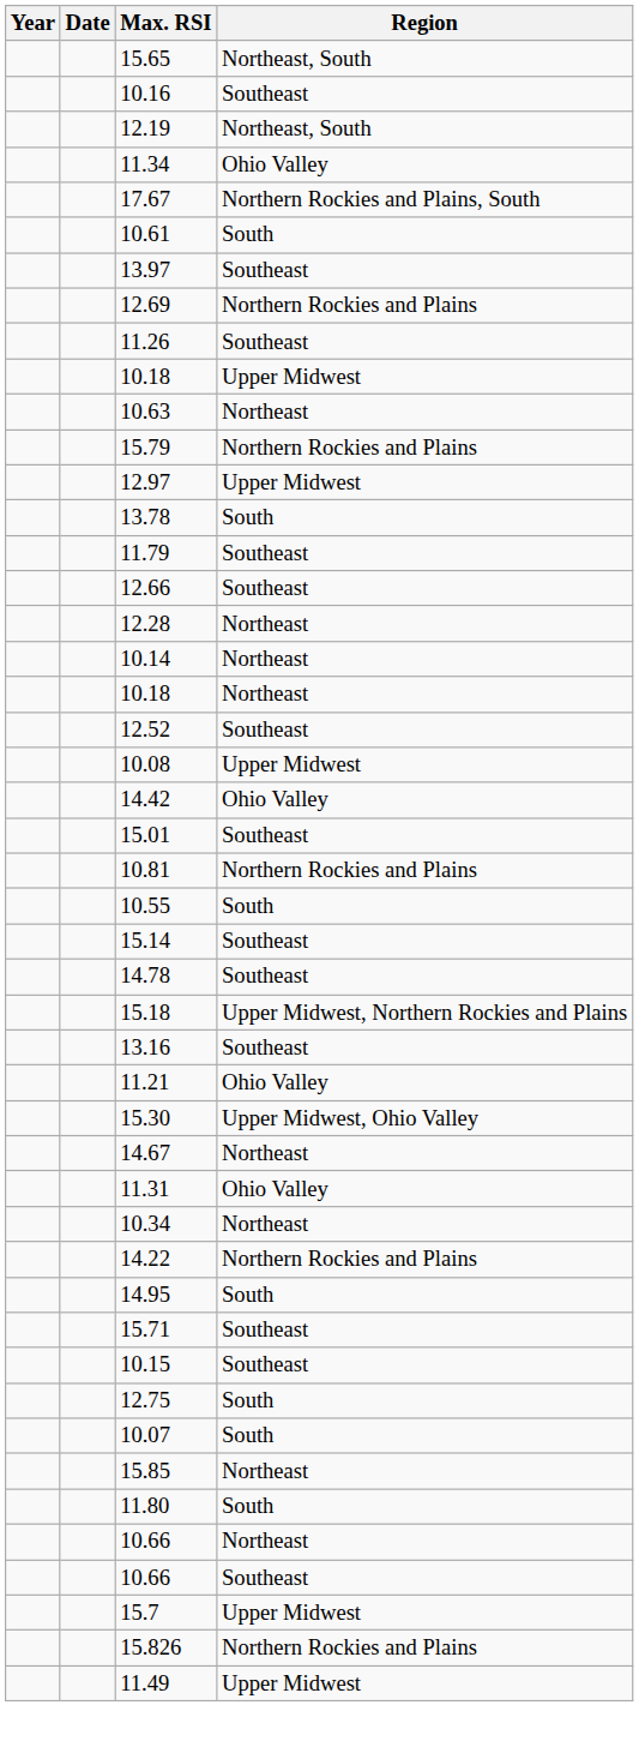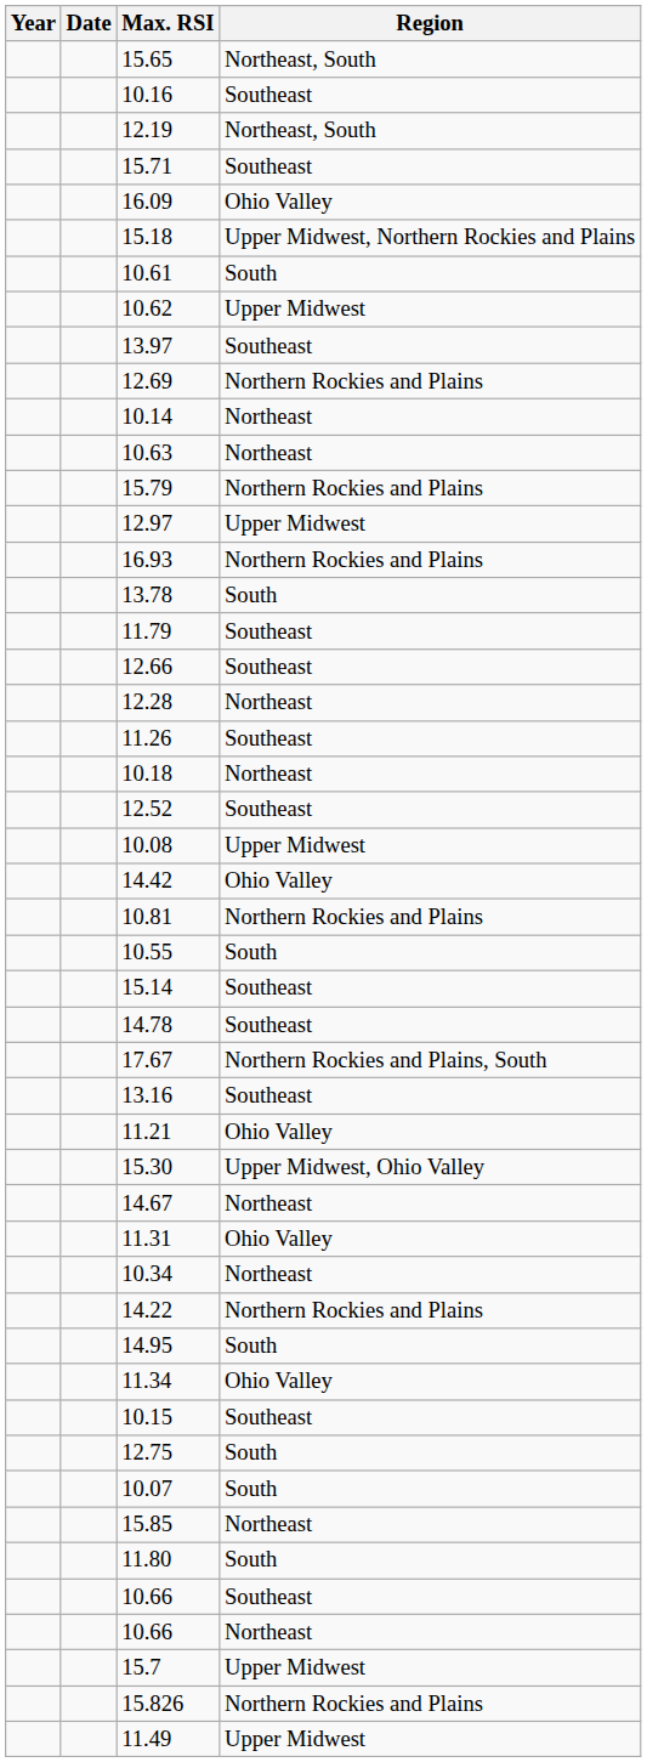 <table class="wikitable sortable">
 <tr>
 <th scope="col">Year</th>
 <th scope="col">Date</th>
 <th scope="col">Max. RSI</th>
 <th scope="col">Region</th>
 </tr>
 <tr>
 <td></td>
 <td></td>
 <td>15.65</td>
 <td>Northeast, South</td>
 </tr>
 <tr>
 <td></td>
 <td></td>
 <td>10.16</td>
 <td>Southeast</td>
 </tr>
 <tr>
 <td></td>
 <td></td>
 <td>12.19</td>
 <td>Northeast, South</td>
 </tr>
 <tr>
 <td></td>
 <td></td>
-<td>11.34</td>
+<td>15.71</td>
+<td>Southeast</td>
+</tr>
+<tr>
+<td></td>
+<td></td>
+<td>16.09</td>
 <td>Ohio Valley</td>
 </tr>
 <tr>
 <td></td>
 <td></td>
-<td>17.67</td>
-<td>Northern Rockies and Plains, South</td>
+<td>15.18</td>
+<td>Upper Midwest, Northern Rockies and Plains</td>
 </tr>
 <tr>
 <td></td>
 <td></td>
 <td>10.61</td>
 <td>South</td>
+</tr>
+<tr>
+<td></td>
+<td></td>
+<td>10.62</td>
+<td>Upper Midwest</td>
 </tr>
 <tr>
 <td></td>
 <td></td>
 <td>13.97</td>
 <td>Southeast</td>
 </tr>
 <tr>
 <td></td>
 <td></td>
 <td>12.69</td>
 <td>Northern Rockies and Plains</td>
 </tr>
 <tr>
 <td></td>
 <td></td>
-<td>11.26</td>
-<td>Southeast</td>
-</tr>
-<tr>
-<td></td>
-<td></td>
-<td>10.18</td>
-<td>Upper Midwest</td>
+<td>10.14</td>
+<td>Northeast</td>
 </tr>
 <tr>
 <td></td>
 <td></td>
 <td>10.63</td>
 <td>Northeast</td>
 </tr>
 <tr>
 <td></td>
 <td></td>
 <td>15.79</td>
 <td>Northern Rockies and Plains</td>
 </tr>
 <tr>
 <td></td>
 <td></td>
 <td>12.97</td>
 <td>Upper Midwest</td>
+</tr>
+<tr>
+<td></td>
+<td></td>
+<td>16.93</td>
+<td>Northern Rockies and Plains</td>
 </tr>
 <tr>
 <td></td>
 <td></td>
 <td>13.78</td>
 <td>South</td>
 </tr>
 <tr>
 <td></td>
 <td></td>
 <td>11.79</td>
 <td>Southeast</td>
 </tr>
 <tr>
 <td></td>
 <td></td>
 <td>12.66</td>
 <td>Southeast</td>
 </tr>
 <tr>
 <td></td>
 <td></td>
 <td>12.28</td>
 <td>Northeast</td>
 </tr>
 <tr>
 <td></td>
 <td></td>
-<td>10.14</td>
-<td>Northeast</td>
+<td>11.26</td>
+<td>Southeast</td>
 </tr>
 <tr>
 <td></td>
 <td></td>
 <td>10.18</td>
 <td>Northeast</td>
 </tr>
 <tr>
 <td></td>
 <td></td>
 <td>12.52</td>
 <td>Southeast</td>
 </tr>
 <tr>
 <td></td>
 <td></td>
 <td>10.08</td>
 <td>Upper Midwest</td>
 </tr>
 <tr>
 <td></td>
 <td></td>
 <td>14.42</td>
 <td>Ohio Valley</td>
 </tr>
 <tr>
 <td></td>
 <td></td>
-<td>15.01</td>
-<td>Southeast</td>
-</tr>
-<tr>
-<td></td>
-<td></td>
 <td>10.81</td>
 <td>Northern Rockies and Plains</td>
 </tr>
 <tr>
 <td></td>
 <td></td>
 <td>10.55</td>
 <td>South</td>
 </tr>
 <tr>
 <td></td>
 <td></td>
 <td>15.14</td>
 <td>Southeast</td>
 </tr>
 <tr>
 <td></td>
 <td></td>
 <td>14.78</td>
 <td>Southeast</td>
 </tr>
 <tr>
 <td></td>
 <td></td>
-<td>15.18</td>
-<td>Upper Midwest, Northern Rockies and Plains</td>
+<td>17.67</td>
+<td>Northern Rockies and Plains, South</td>
 </tr>
 <tr>
 <td></td>
 <td></td>
 <td>13.16</td>
 <td>Southeast</td>
 </tr>
 <tr>
 <td></td>
 <td></td>
 <td>11.21</td>
 <td>Ohio Valley</td>
 </tr>
 <tr>
 <td></td>
 <td></td>
 <td>15.30</td>
 <td>Upper Midwest, Ohio Valley</td>
 </tr>
 <tr>
 <td></td>
 <td></td>
 <td>14.67</td>
 <td>Northeast</td>
 </tr>
 <tr>
 <td></td>
 <td></td>
 <td>11.31</td>
 <td>Ohio Valley</td>
 </tr>
 <tr>
 <td></td>
 <td></td>
 <td>10.34</td>
 <td>Northeast</td>
 </tr>
 <tr>
 <td></td>
 <td></td>
 <td>14.22</td>
 <td>Northern Rockies and Plains</td>
 </tr>
 <tr>
 <td></td>
 <td></td>
 <td>14.95</td>
 <td>South</td>
 </tr>
 <tr>
 <td></td>
 <td></td>
-<td>15.71</td>
-<td>Southeast</td>
+<td>11.34</td>
+<td>Ohio Valley</td>
 </tr>
 <tr>
 <td></td>
 <td></td>
 <td>10.15</td>
 <td>Southeast</td>
 </tr>
 <tr>
 <td></td>
 <td></td>
 <td>12.75</td>
 <td>South</td>
 </tr>
 <tr>
 <td></td>
 <td></td>
 <td>10.07</td>
 <td>South</td>
 </tr>
 <tr>
 <td></td>
 <td></td>
 <td>15.85</td>
 <td>Northeast</td>
 </tr>
 <tr>
 <td></td>
 <td></td>
 <td>11.80</td>
 <td>South</td>
 </tr>
 <tr>
 <td></td>
 <td></td>
 <td>10.66</td>
-<td>Northeast</td>
+<td>Southeast</td>
 </tr>
 <tr>
 <td></td>
 <td></td>
 <td>10.66</td>
-<td>Southeast</td>
+<td>Northeast</td>
 </tr>
 <tr>
 <td></td>
 <td></td>
 <td>15.7</td>
 <td>Upper Midwest</td>
 </tr>
 <tr>
 <td></td>
 <td></td>
 <td>15.826</td>
 <td>Northern Rockies and Plains</td>
 </tr>
 <tr>
 <td></td>
 <td></td>
 <td>11.49</td>
 <td>Upper Midwest</td>
 </tr>
 </table>
